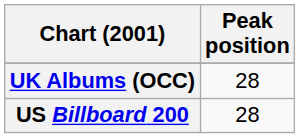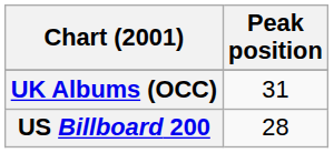 <table class="wikitable sortable plainrowheaders" style="text-align:center">
 <tr>
 <th scope="col">Chart (2001)</th>
 <th scope="col">Peak<br>position</th>
 </tr>
 <tr>
 </tr>
 <tr>
 </tr>
 <tr>
 </tr>
 <tr>
 </tr>
 <tr>
 </tr>
 <tr>
 </tr>
 <tr>
 </tr>
 <tr>
 </tr>
 <tr>
 </tr>
 <tr>
 </tr>
 <tr>
 </tr>
 <tr>
 </tr>
 <tr>
 </tr>
 <tr>
 <th scope="row"><a href='#'>UK Albums</a> (OCC)</th>
-<td align="center">28</td>
+<td align="center">31</td>
 </tr>
 <tr>
 <th scope="row">US <a href='#'><em>Billboard</em> 200</a></th>
 <td align="center">28</td>
 </tr>
 </table>
